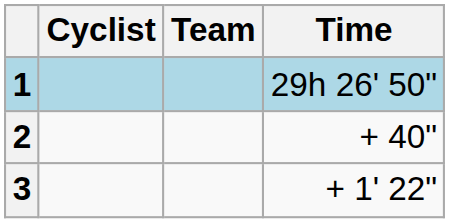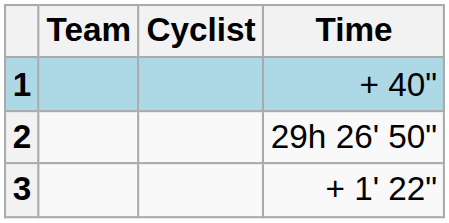 <table class="wikitable">
 <tr>
 <th></th>
+<th>Team</th>
 <th>Cyclist</th>
-<th>Team</th>
 <th>Time</th>
 </tr>
 <tr bgcolor="LightBlue">
 <td><strong>1</strong></td>
 <td></td>
 <td></td>
-<td align="right">29h 26' 50"</td>
+<td align="right">+ 40"</td>
 </tr>
 <tr>
 <th>2</th>
 <td></td>
 <td></td>
-<td align="right">+ 40"</td>
+<td align="right">29h 26' 50"</td>
 </tr>
 <tr>
 <th>3</th>
 <td></td>
 <td></td>
 <td align="right">+ 1' 22"</td>
 </tr>
 </table>
